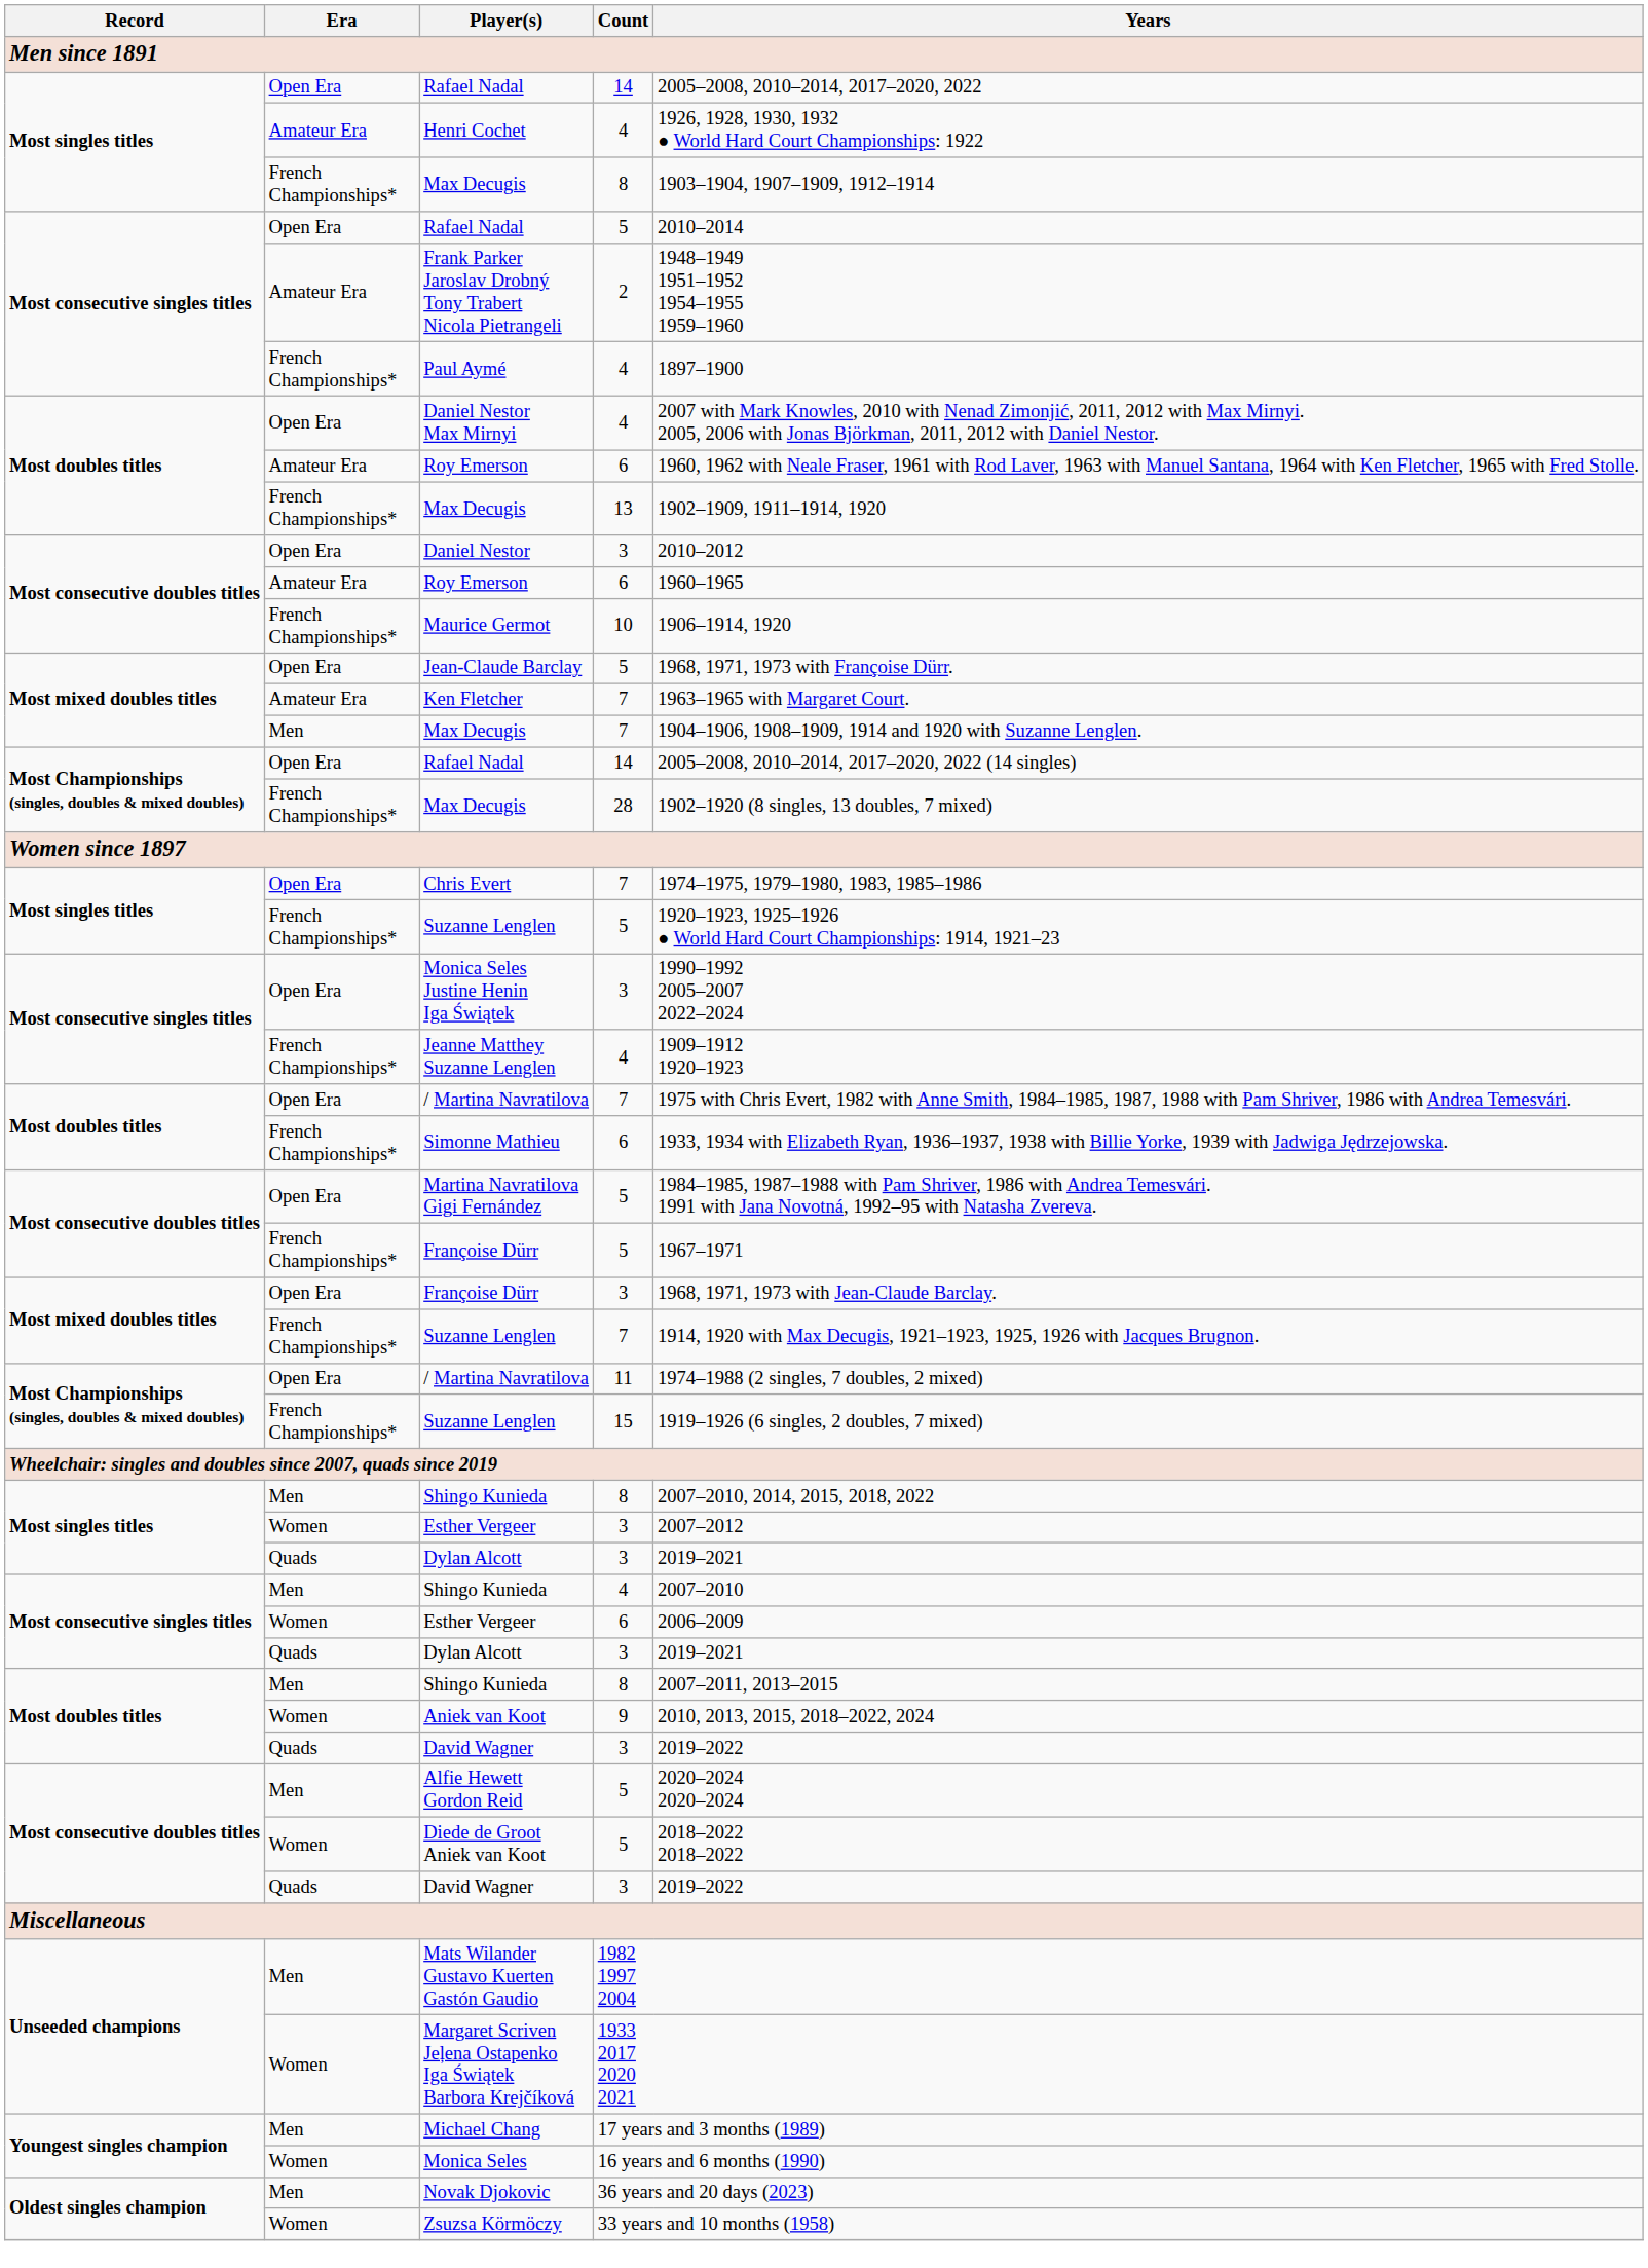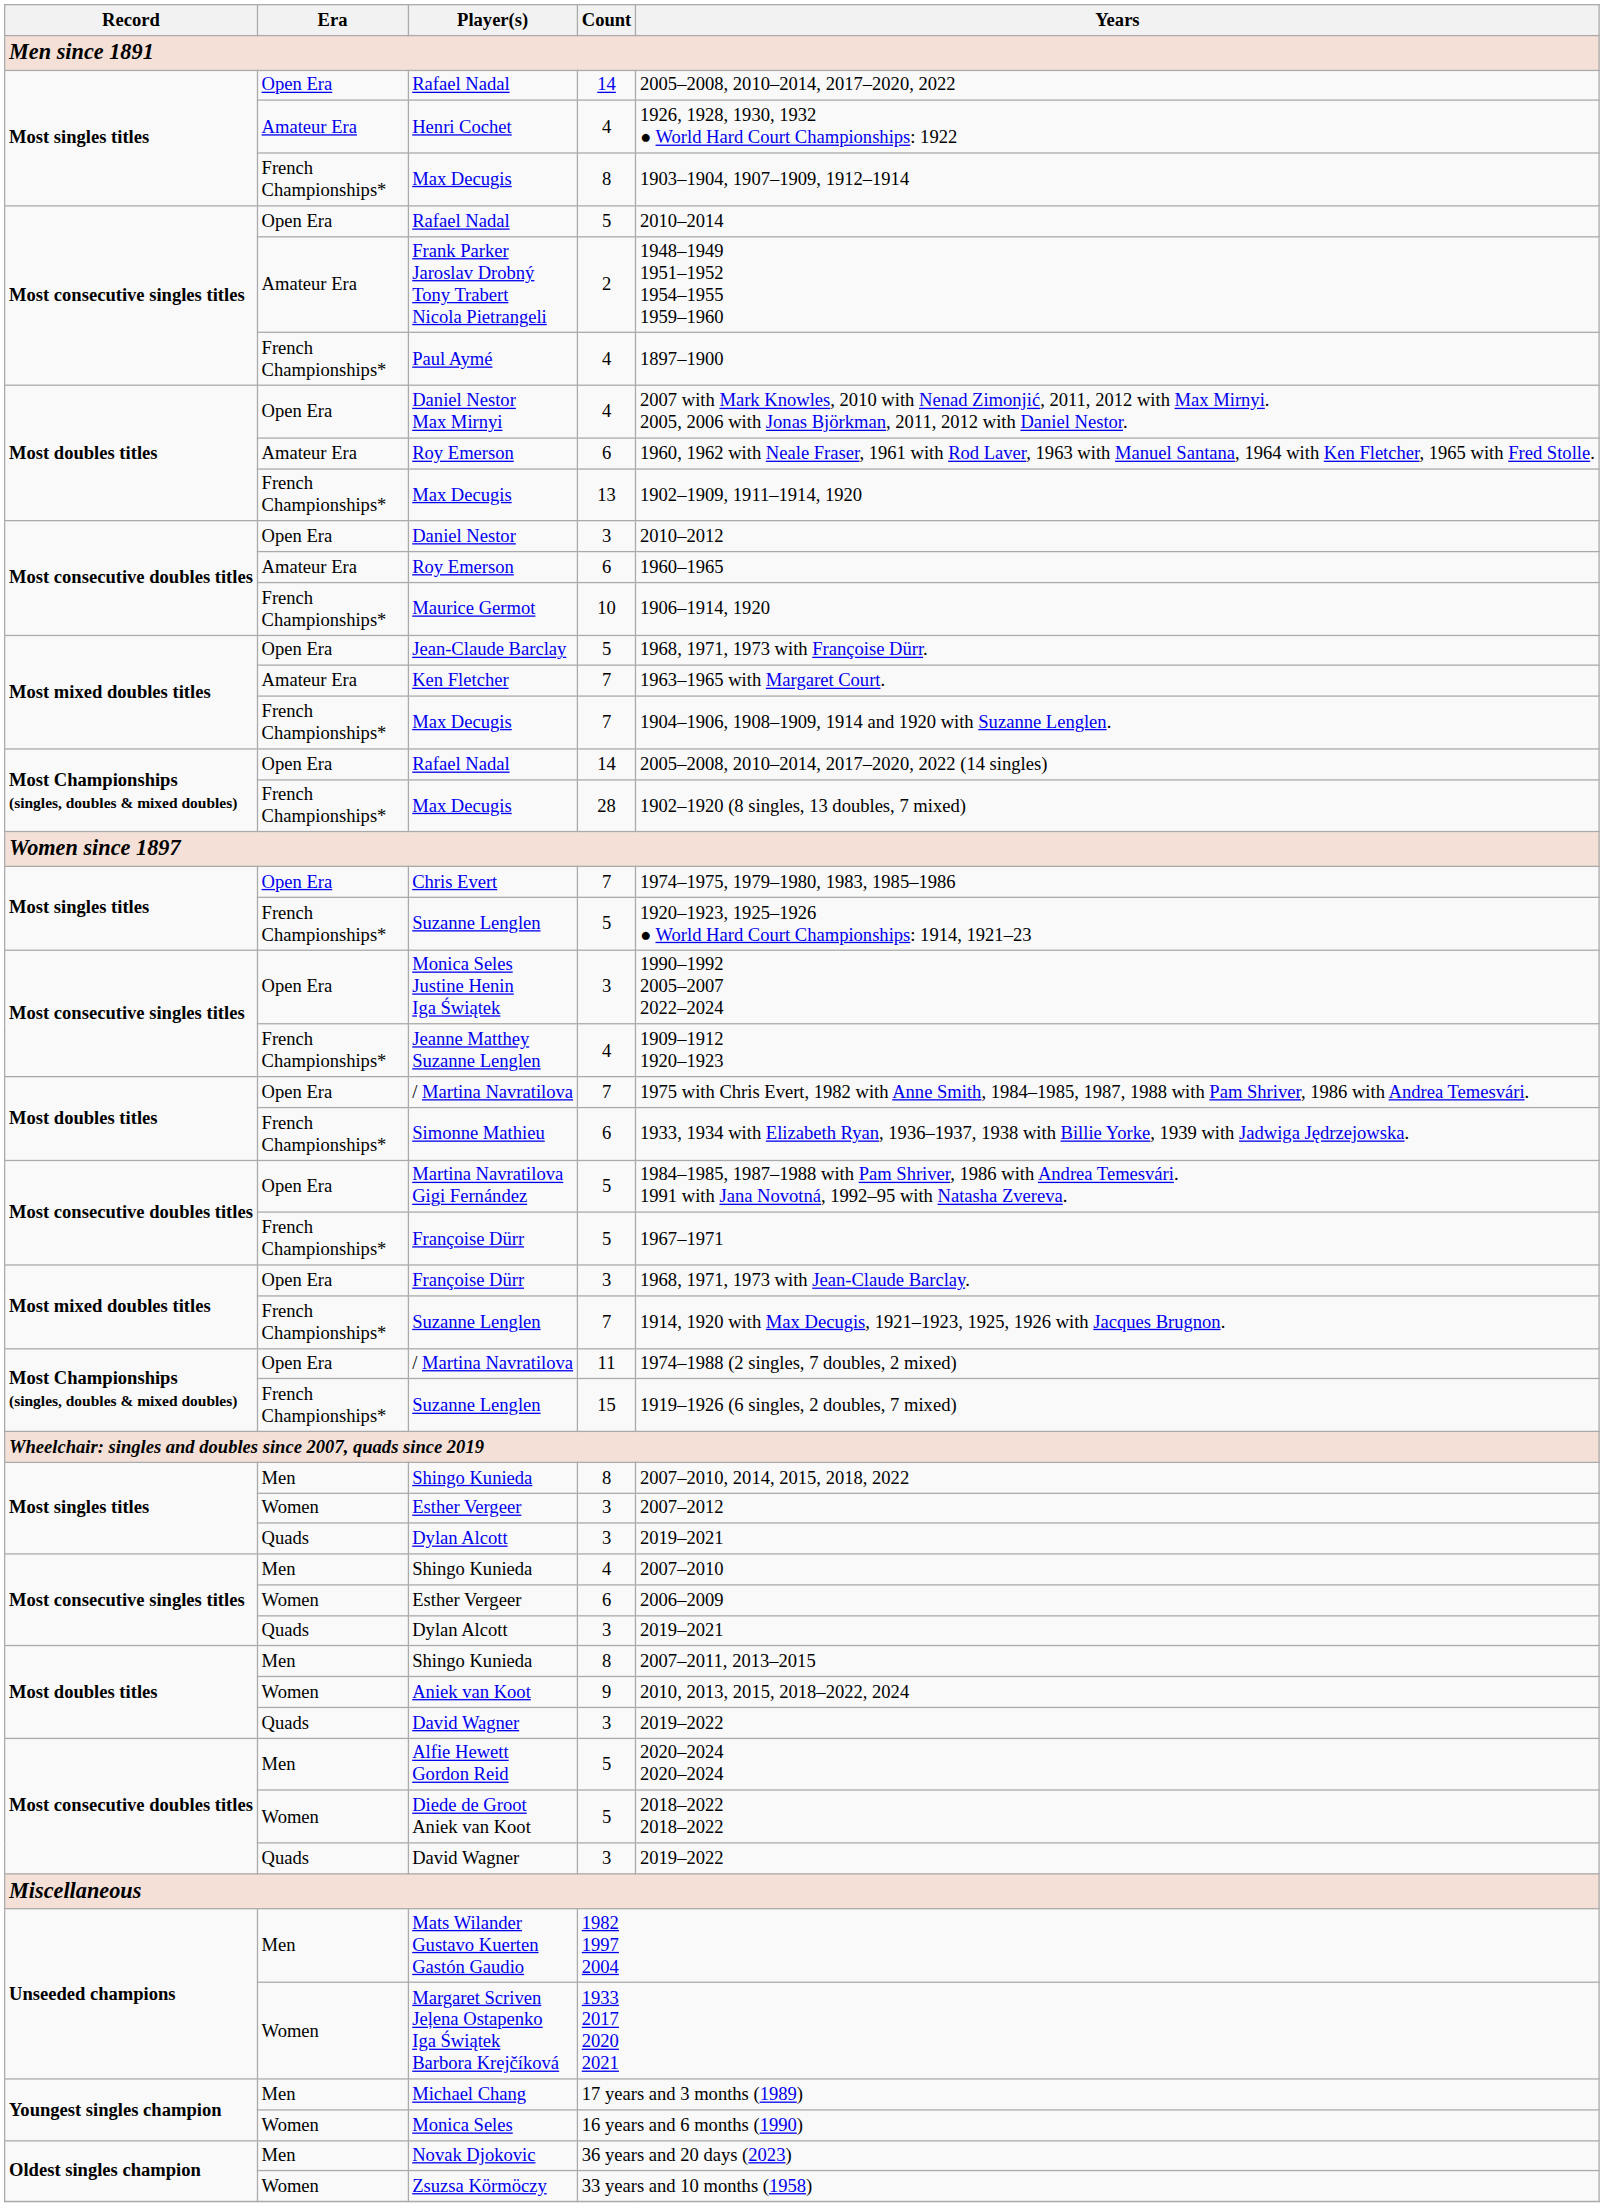 <table class="wikitable" style="font-size:90%">
 <tr>
 <th>Record</th>
 <th style="width:110px;">Era</th>
 <th>Player(s)</th>
 <th>Count</th>
 <th>Years</th>
 </tr>
 <tr>
 <td colspan=5 style="background: #f4e0d7;"><strong><em><big>Men since 1891</big></em></strong></td>
 </tr>
 <tr>
 <td rowspan="3"><strong>Most singles titles</strong></td>
 <td><a href='#'>Open Era</a></td>
 <td> <a href='#'>Rafael Nadal</a></td>
 <td style="text-align:center;"><a href='#'>14</a></td>
 <td>2005–2008, 2010–2014, 2017–2020, 2022</td>
 </tr>
 <tr>
 <td><a href='#'>Amateur Era</a></td>
 <td> <a href='#'>Henri Cochet</a></td>
 <td style="text-align:center;">4</td>
 <td>1926, 1928, 1930, 1932 <br>● <a href='#'>World Hard Court Championships</a>: 1922</td>
 </tr>
 <tr>
 <td>French Championships*</td>
 <td> <a href='#'>Max Decugis</a></td>
 <td style="text-align:center;">8</td>
 <td>1903–1904, 1907–1909, 1912–1914</td>
 </tr>
 <tr>
 <td rowspan="3"><strong>Most consecutive singles titles</strong></td>
 <td>Open Era</td>
 <td> <a href='#'>Rafael Nadal</a></td>
 <td style="text-align:center;">5</td>
 <td>2010–2014</td>
 </tr>
 <tr>
 <td>Amateur Era</td>
 <td> <a href='#'>Frank Parker</a> <br>  <a href='#'>Jaroslav Drobný</a> <br>  <a href='#'>Tony Trabert</a> <br>  <a href='#'>Nicola Pietrangeli</a></td>
 <td style="text-align:center;">2</td>
 <td>1948–1949 <br> 1951–1952 <br> 1954–1955 <br> 1959–1960</td>
 </tr>
 <tr>
 <td>French Championships*</td>
 <td> <a href='#'>Paul Aymé</a></td>
 <td style="text-align:center;">4</td>
 <td>1897–1900</td>
 </tr>
 <tr>
 <td rowspan="3"><strong>Most doubles titles</strong></td>
 <td>Open Era</td>
 <td> <a href='#'>Daniel Nestor</a><br> <a href='#'>Max Mirnyi</a></td>
 <td style="text-align:center;">4</td>
 <td>2007 with <a href='#'>Mark Knowles</a>, 2010 with <a href='#'>Nenad Zimonjić</a>, 2011, 2012 with <a href='#'>Max Mirnyi</a>.<br> 2005, 2006 with <a href='#'>Jonas Björkman</a>, 2011, 2012 with <a href='#'>Daniel Nestor</a>.</td>
 </tr>
 <tr>
 <td>Amateur Era</td>
 <td> <a href='#'>Roy Emerson</a></td>
 <td style="text-align:center;">6</td>
 <td>1960, 1962 with <a href='#'>Neale Fraser</a>, 1961 with <a href='#'>Rod Laver</a>, 1963 with <a href='#'>Manuel Santana</a>, 1964 with <a href='#'>Ken Fletcher</a>, 1965 with <a href='#'>Fred Stolle</a>.</td>
 </tr>
 <tr>
 <td>French Championships*</td>
 <td> <a href='#'>Max Decugis</a></td>
 <td style="text-align:center;">13</td>
 <td>1902–1909, 1911–1914, 1920</td>
 </tr>
 <tr>
 <td rowspan="3"><strong>Most consecutive doubles titles</strong></td>
 <td>Open Era</td>
 <td> <a href='#'>Daniel Nestor</a></td>
 <td style="text-align:center;">3</td>
 <td>2010–2012</td>
 </tr>
 <tr>
 <td>Amateur Era</td>
 <td> <a href='#'>Roy Emerson</a></td>
 <td style="text-align:center;">6</td>
 <td>1960–1965</td>
 </tr>
 <tr>
 <td>French Championships*</td>
 <td> <a href='#'>Maurice Germot</a></td>
 <td style="text-align:center;">10</td>
 <td>1906–1914, 1920</td>
 </tr>
 <tr>
 <td rowspan="3"><strong>Most mixed doubles titles</strong></td>
 <td>Open Era</td>
 <td> <a href='#'>Jean-Claude Barclay</a></td>
 <td style="text-align:center;">5</td>
 <td>1968, 1971, 1973 with <a href='#'>Françoise Dürr</a>.</td>
 </tr>
 <tr>
 <td>Amateur Era</td>
 <td> <a href='#'>Ken Fletcher</a></td>
 <td style="text-align:center;">7</td>
 <td>1963–1965 with <a href='#'>Margaret Court</a>.</td>
 </tr>
 <tr>
-<td>Men</td>
+<td>French Championships*</td>
 <td> <a href='#'>Max Decugis</a></td>
 <td style="text-align:center;">7</td>
 <td>1904–1906, 1908–1909, 1914 and 1920 with <a href='#'>Suzanne Lenglen</a>.</td>
 </tr>
 <tr>
 <td rowspan="2"><strong>Most Championships<br><small>(singles, doubles & mixed doubles)</small></strong></td>
 <td>Open Era</td>
 <td> <a href='#'>Rafael Nadal</a></td>
 <td style="text-align:center;">14</td>
 <td>2005–2008, 2010–2014, 2017–2020, 2022 (14 singles)</td>
 </tr>
 <tr>
 <td>French Championships*</td>
 <td> <a href='#'>Max Decugis</a></td>
 <td style="text-align:center;">28</td>
 <td>1902–1920 (8 singles, 13 doubles, 7 mixed)</td>
 </tr>
 <tr>
 <td colspan=5 style="background: #f4e0d7;"><strong><em><big>Women since 1897</big></em></strong></td>
 </tr>
 <tr>
 <td rowspan="2"><strong>Most singles titles</strong></td>
 <td><a href='#'>Open Era</a></td>
 <td> <a href='#'>Chris Evert</a></td>
 <td style="text-align:center;">7</td>
 <td>1974–1975, 1979–1980, 1983, 1985–1986</td>
 </tr>
 <tr>
 <td>French Championships*</td>
 <td> <a href='#'>Suzanne Lenglen</a></td>
 <td style="text-align:center;">5</td>
 <td>1920–1923, 1925–1926 <br>● <a href='#'>World Hard Court Championships</a>: 1914, 1921–23</td>
 </tr>
 <tr>
 <td rowspan="2"><strong>Most consecutive singles titles</strong></td>
 <td>Open Era</td>
 <td> <a href='#'>Monica Seles</a> <br>  <a href='#'>Justine Henin</a> <br>  <a href='#'>Iga Świątek</a></td>
 <td style="text-align:center;">3</td>
 <td>1990–1992 <br> 2005–2007 <br> 2022–2024</td>
 </tr>
 <tr>
 <td>French Championships*</td>
 <td> <a href='#'>Jeanne Matthey</a> <br>  <a href='#'>Suzanne Lenglen</a></td>
 <td style="text-align:center;">4</td>
 <td>1909–1912 <br> 1920–1923</td>
 </tr>
 <tr>
 <td rowspan="2"><strong>Most doubles titles</strong></td>
 <td>Open Era</td>
 <td>/ <a href='#'>Martina Navratilova</a></td>
 <td style="text-align:center;">7</td>
 <td>1975 with Chris Evert, 1982 with <a href='#'>Anne Smith</a>, 1984–1985, 1987, 1988 with <a href='#'>Pam Shriver</a>, 1986 with <a href='#'>Andrea Temesvári</a>.</td>
 </tr>
 <tr>
 <td>French Championships*</td>
 <td> <a href='#'>Simonne Mathieu</a></td>
 <td style="text-align:center;">6</td>
 <td>1933, 1934 with <a href='#'>Elizabeth Ryan</a>, 1936–1937, 1938 with <a href='#'>Billie Yorke</a>, 1939 with <a href='#'>Jadwiga Jędrzejowska</a>.</td>
 </tr>
 <tr>
 <td rowspan="2"><strong>Most consecutive doubles titles</strong></td>
 <td>Open Era</td>
 <td> <a href='#'>Martina Navratilova</a><br> <a href='#'>Gigi Fernández</a></td>
 <td style="text-align:center;">5</td>
 <td>1984–1985, 1987–1988 with <a href='#'>Pam Shriver</a>, 1986 with <a href='#'>Andrea Temesvári</a>.<br>1991 with <a href='#'>Jana Novotná</a>, 1992–95 with <a href='#'>Natasha Zvereva</a>.</td>
 </tr>
 <tr>
 <td>French Championships*</td>
 <td> <a href='#'>Françoise Dürr</a></td>
 <td style="text-align:center;">5</td>
 <td>1967–1971</td>
 </tr>
 <tr>
 <td rowspan="2"><strong>Most mixed doubles titles</strong></td>
 <td>Open Era</td>
 <td> <a href='#'>Françoise Dürr</a></td>
 <td style="text-align:center;">3</td>
 <td>1968, 1971, 1973 with <a href='#'>Jean-Claude Barclay</a>.</td>
 </tr>
 <tr>
 <td>French Championships*</td>
 <td> <a href='#'>Suzanne Lenglen</a></td>
 <td style="text-align:center;">7</td>
 <td>1914, 1920 with <a href='#'>Max Decugis</a>, 1921–1923, 1925, 1926 with <a href='#'>Jacques Brugnon</a>.</td>
 </tr>
 <tr>
 <td rowspan="2"><strong>Most Championships<br><small>(singles, doubles & mixed doubles)</small></strong></td>
 <td>Open Era</td>
 <td>/ <a href='#'>Martina Navratilova</a></td>
 <td style="text-align:center;">11</td>
 <td>1974–1988 (2 singles, 7 doubles, 2 mixed)</td>
 </tr>
 <tr>
 <td>French Championships*</td>
 <td> <a href='#'>Suzanne Lenglen</a></td>
 <td style="text-align:center;">15</td>
 <td>1919–1926 (6 singles, 2 doubles, 7 mixed)</td>
 </tr>
 <tr>
 <td colspan=5 style="background: #f4e0d7;"><strong><em>Wheelchair: singles and doubles since 2007, quads since 2019</em></strong></td>
 </tr>
 <tr>
 <td rowspan="3"><strong>Most singles titles</strong></td>
 <td>Men</td>
 <td> <a href='#'>Shingo Kunieda</a></td>
 <td style="text-align: center;">8</td>
 <td>2007–2010, 2014, 2015, 2018, 2022</td>
 </tr>
 <tr>
 <td>Women</td>
 <td> <a href='#'>Esther Vergeer</a></td>
 <td style="text-align: center;">3</td>
 <td>2007–2012</td>
 </tr>
 <tr>
 <td>Quads</td>
 <td> <a href='#'>Dylan Alcott</a></td>
 <td style="text-align: center;">3</td>
 <td>2019–2021</td>
 </tr>
 <tr>
 <td rowspan="3"><strong>Most consecutive singles titles</strong></td>
 <td>Men</td>
 <td> Shingo Kunieda</td>
 <td style="text-align: center;">4</td>
 <td>2007–2010</td>
 </tr>
 <tr>
 <td>Women</td>
 <td> Esther Vergeer</td>
 <td style="text-align: center;">6</td>
 <td>2006–2009</td>
 </tr>
 <tr>
 <td>Quads</td>
 <td> Dylan Alcott</td>
 <td style="text-align: center;">3</td>
 <td>2019–2021</td>
 </tr>
 <tr>
 <td rowspan="3"><strong>Most doubles titles</strong></td>
 <td>Men</td>
 <td> Shingo Kunieda</td>
 <td style="text-align: center;">8</td>
 <td>2007–2011, 2013–2015</td>
 </tr>
 <tr>
 <td>Women</td>
 <td> <a href='#'>Aniek van Koot</a></td>
 <td style="text-align: center;">9</td>
 <td>2010, 2013, 2015, 2018–2022, 2024</td>
 </tr>
 <tr>
 <td>Quads</td>
 <td> <a href='#'>David Wagner</a></td>
 <td style="text-align: center;">3</td>
 <td>2019–2022</td>
 </tr>
 <tr>
 <td rowspan="3"><strong>Most consecutive doubles titles</strong></td>
 <td>Men</td>
 <td> <a href='#'>Alfie Hewett</a> <br> <a href='#'>Gordon Reid</a></td>
 <td style="text-align: center;">5</td>
 <td>2020–2024 <br> 2020–2024</td>
 </tr>
 <tr>
 <td>Women</td>
 <td> <a href='#'>Diede de Groot</a> <br>  Aniek van Koot</td>
 <td style="text-align: center;">5</td>
 <td>2018–2022 <br> 2018–2022</td>
 </tr>
 <tr>
 <td>Quads</td>
 <td> David Wagner</td>
 <td style="text-align: center;">3</td>
 <td>2019–2022</td>
 </tr>
 <tr>
 <td colspan=5 style="background: #f4e0d7;"><strong><em><big>Miscellaneous</big></em></strong></td>
 </tr>
 <tr>
 <td rowspan=2><strong>Unseeded champions</strong></td>
 <td>Men</td>
 <td> <a href='#'>Mats Wilander</a> <br>  <a href='#'>Gustavo Kuerten</a> <br>  <a href='#'>Gastón Gaudio</a></td>
 <td colspan=2><a href='#'>1982</a> <br><a href='#'>1997</a> <br><a href='#'>2004</a></td>
 </tr>
 <tr>
 <td>Women</td>
 <td> <a href='#'>Margaret Scriven</a> <br>  <a href='#'>Jeļena Ostapenko</a> <br>  <a href='#'>Iga Świątek</a><br>  <a href='#'>Barbora Krejčíková</a></td>
 <td colspan=2><a href='#'>1933</a> <br> <a href='#'>2017</a> <br> <a href='#'>2020</a> <br> <a href='#'>2021</a></td>
 </tr>
 <tr>
 <td rowspan=2><strong>Youngest singles champion</strong></td>
 <td>Men</td>
 <td> <a href='#'>Michael Chang</a></td>
 <td colspan=2>17 years and 3 months (<a href='#'>1989</a>)</td>
 </tr>
 <tr>
 <td>Women</td>
 <td> <a href='#'>Monica Seles</a></td>
 <td colspan=2>16 years and 6 months (<a href='#'>1990</a>)</td>
 </tr>
 <tr>
 <td rowspan=2><strong>Oldest singles champion</strong></td>
 <td>Men</td>
 <td> <a href='#'>Novak Djokovic</a></td>
 <td colspan=2>36 years and 20 days (<a href='#'>2023</a>)</td>
 </tr>
 <tr>
 <td>Women</td>
 <td> <a href='#'>Zsuzsa Körmöczy</a></td>
 <td colspan=2>33 years and 10 months (<a href='#'>1958</a>)</td>
 </tr>
 <tr>
 </tr>
 </table>
